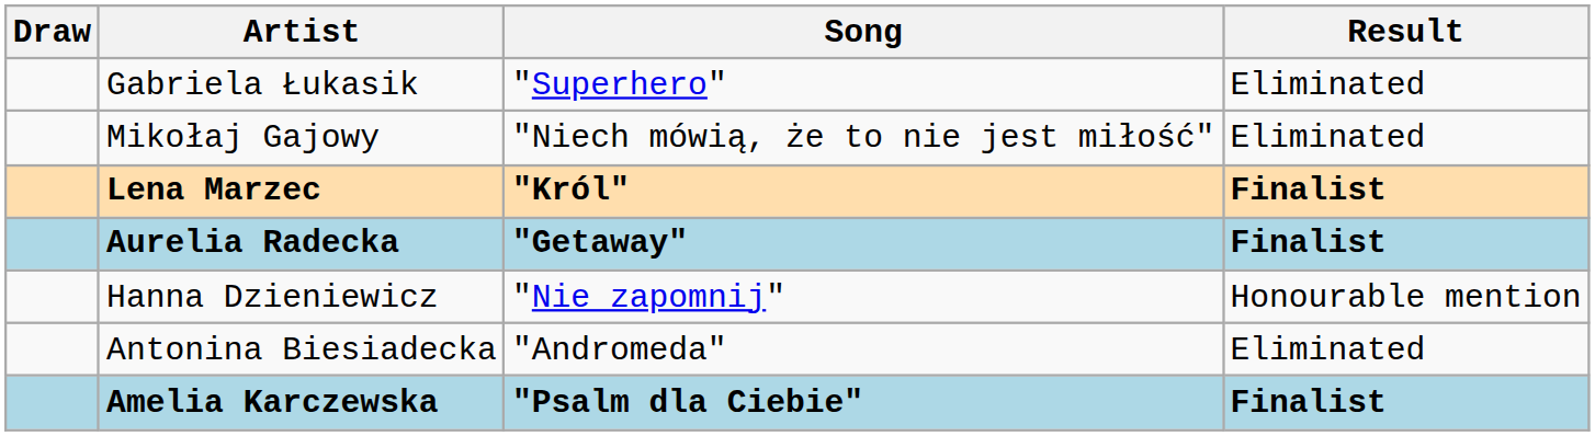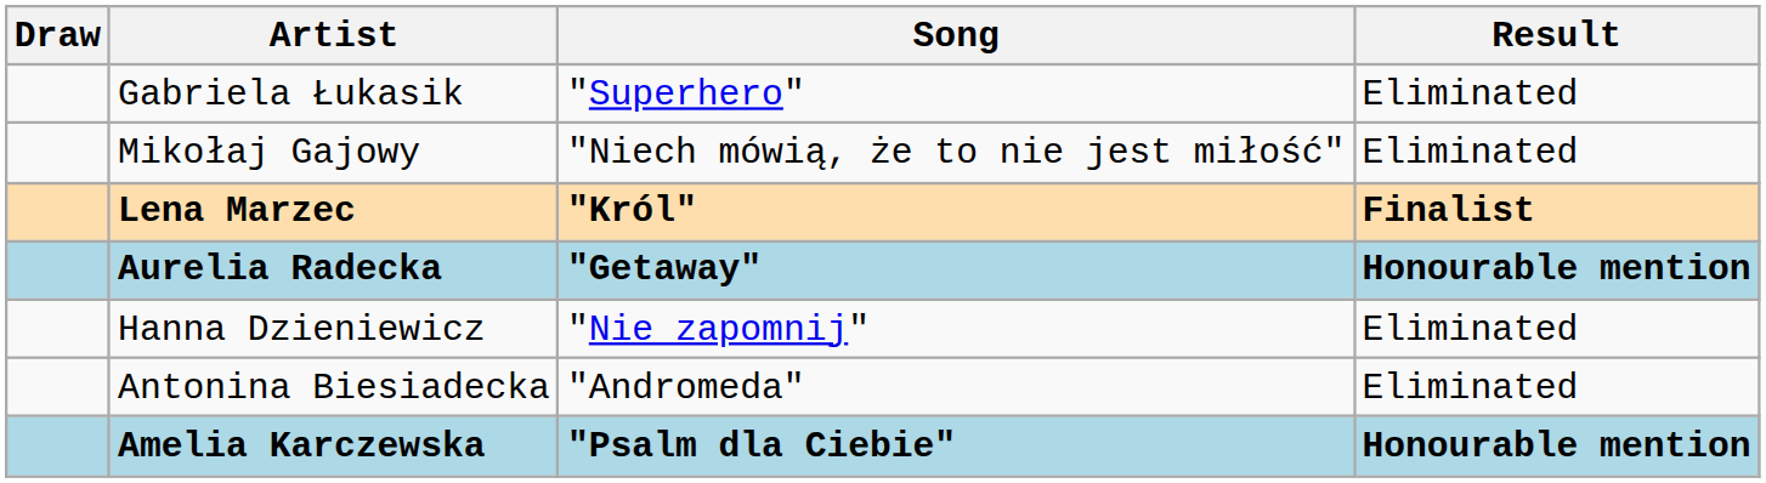 <table class="sortable wikitable" style="margin: 1em auto 1em auto;">
 <tr>
 <th>Draw</th>
 <th>Artist</th>
 <th>Song</th>
 <th data-sort-type="number">Result</th>
 </tr>
 <tr>
 <td></td>
 <td>Gabriela Łukasik</td>
 <td>"<a href='#'>Superhero</a>"</td>
 <td data-sort-value="3">Eliminated</td>
 </tr>
 <tr>
 <td></td>
 <td>Mikołaj Gajowy</td>
 <td>"Niech mówią, że to nie jest miłość"</td>
 <td data-sort-value="3">Eliminated</td>
 </tr>
 <tr style="font-weight:bold; background:navajowhite;">
 <td></td>
 <td>Lena Marzec</td>
 <td>"Król"</td>
 <td data-sort-value="1">Finalist</td>
 </tr>
 <tr style="font-weight:bold; background:lightblue;">
 <td></td>
 <td>Aurelia Radecka</td>
 <td>"Getaway"</td>
-<td data-sort-value="1">Finalist</td>
+<td data-sort-value="2">Honourable mention</td>
 </tr>
 <tr>
 <td></td>
 <td>Hanna Dzieniewicz</td>
 <td>"<a href='#'>Nie zapomnij</a>"</td>
-<td data-sort-value="2">Honourable mention</td>
+<td data-sort-value="3">Eliminated</td>
 </tr>
 <tr>
 <td></td>
 <td>Antonina Biesiadecka</td>
 <td>"Andromeda"</td>
 <td data-sort-value="3">Eliminated</td>
 </tr>
 <tr style="font-weight:bold; background:lightblue;">
 <td></td>
 <td>Amelia Karczewska</td>
 <td>"Psalm dla Ciebie"</td>
-<td data-sort-value="1">Finalist</td>
+<td data-sort-value="2">Honourable mention</td>
 </tr>
 </table>
